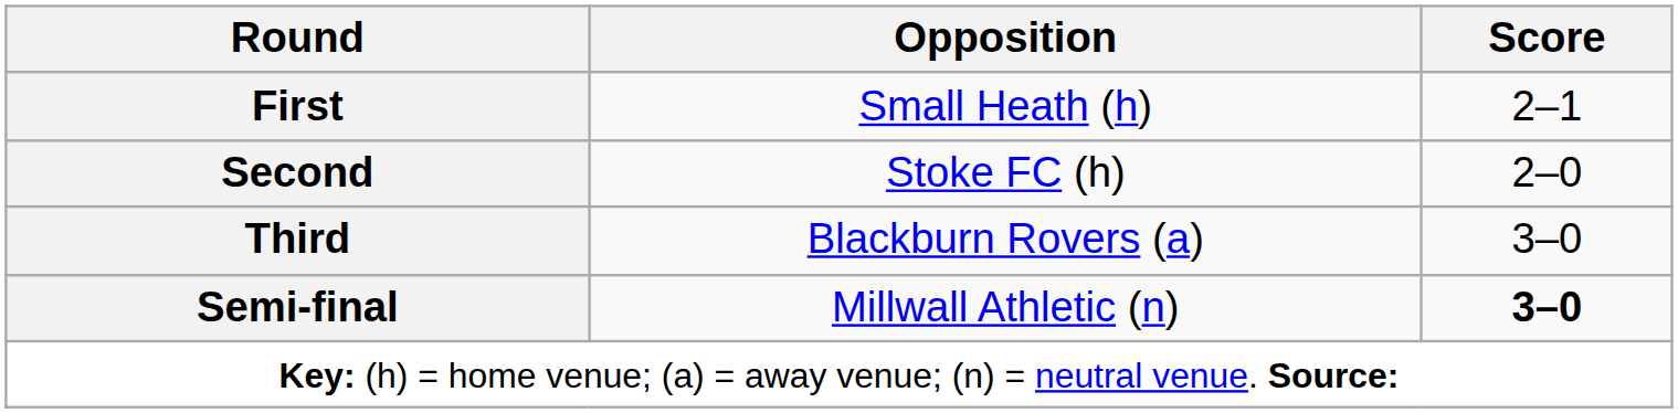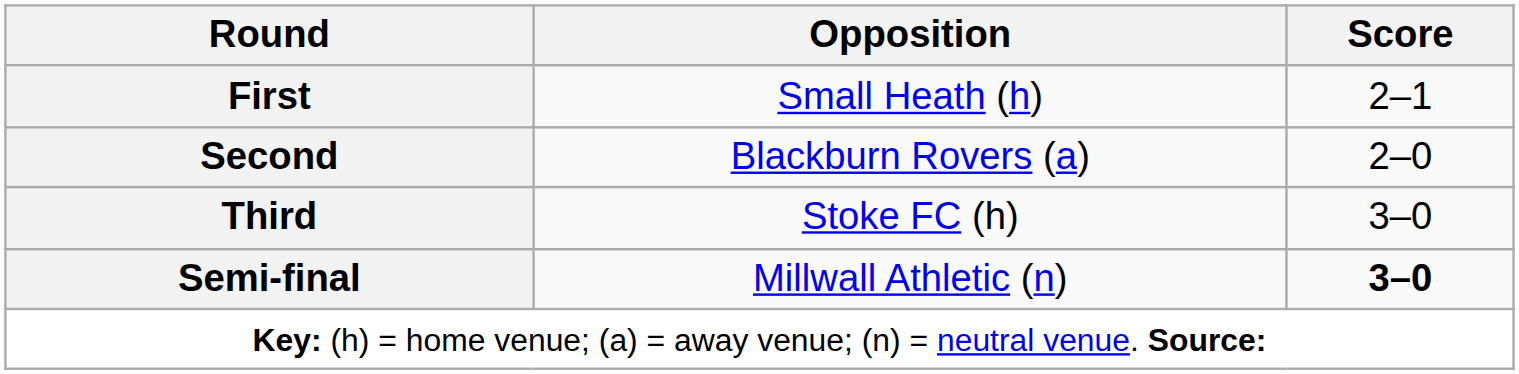 <table class="wikitable plainrowheaders" style="text-align:center;margin-left:1em;float:right;width:50%">
 <tr>
 <th width="35%">Round</th>
 <th width="50%">Opposition</th>
 <th width="15%">Score</th>
 </tr>
 <tr>
 <th scope=row style="text-align:center">First</th>
 <td><a href='#'>Small Heath</a> (<a href='#'>h</a>)</td>
 <td>2–1</td>
 </tr>
 <tr>
 <th scope=row style="text-align:center">Second</th>
-<td><a href='#'>Stoke FC</a> (h)</td>
+<td><a href='#'>Blackburn Rovers</a> (<a href='#'>a</a>)</td>
 <td>2–0</td>
 </tr>
 <tr>
 <th scope=row style="text-align:center">Third</th>
-<td><a href='#'>Blackburn Rovers</a> (<a href='#'>a</a>)</td>
+<td><a href='#'>Stoke FC</a> (h)</td>
 <td>3–0</td>
 </tr>
 <tr>
 <th scope=row style="text-align:center">Semi-final</th>
 <td><a href='#'>Millwall Athletic</a> (<a href='#'>n</a>)</td>
 <td><strong>3–0</strong></td>
 </tr>
 <tr>
 <td colspan="3" style="background-color:white;"><small><strong>Key:</strong> (h) = home venue; (a) = away venue; (n) = <a href='#'>neutral venue</a>. <strong>Source:</strong> </small></td>
 </tr>
 </table>
